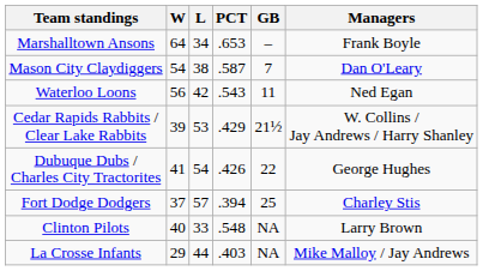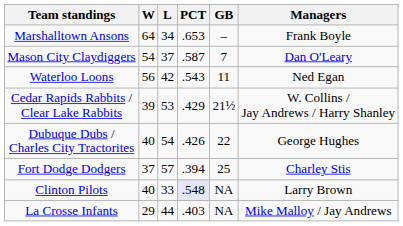 <table class="wikitable" style="text-align:center">
 <tr>
 <th>Team standings</th>
 <th>W</th>
 <th>L</th>
 <th>PCT</th>
 <th>GB</th>
 <th>Managers</th>
 </tr>
 <tr>
 <td><a href='#'>Marshalltown Ansons</a></td>
 <td>64</td>
 <td>34</td>
 <td>.653</td>
 <td>–</td>
 <td>Frank Boyle</td>
 </tr>
 <tr>
 <td><a href='#'>Mason City Claydiggers</a></td>
 <td>54</td>
-<td>38</td>
+<td>37</td>
 <td>.587</td>
 <td>7</td>
 <td><a href='#'>Dan O'Leary</a></td>
 </tr>
 <tr>
 <td><a href='#'>Waterloo Loons</a></td>
 <td>56</td>
 <td>42</td>
 <td>.543</td>
 <td>11</td>
 <td>Ned Egan</td>
 </tr>
 <tr>
 <td><a href='#'>Cedar Rapids Rabbits</a> /<br> <a href='#'>Clear Lake Rabbits</a></td>
 <td>39</td>
 <td>53</td>
 <td>.429</td>
 <td>21½</td>
 <td>W. Collins / <br>Jay Andrews / Harry Shanley</td>
 </tr>
 <tr>
 <td><a href='#'>Dubuque Dubs</a> /<br> <a href='#'>Charles City Tractorites</a></td>
-<td>41</td>
+<td>40</td>
 <td>54</td>
 <td>.426</td>
 <td>22</td>
 <td>George Hughes</td>
 </tr>
 <tr>
 <td><a href='#'>Fort Dodge Dodgers</a></td>
 <td>37</td>
 <td>57</td>
 <td>.394</td>
 <td>25</td>
 <td><a href='#'>Charley Stis</a></td>
 </tr>
 <tr>
 <td><a href='#'>Clinton Pilots</a></td>
 <td>40</td>
 <td>33</td>
-<td>.548</td>
+<td style="background: lavender;">.548</td>
 <td>NA</td>
 <td>Larry Brown</td>
 </tr>
 <tr>
 <td><a href='#'>La Crosse Infants</a></td>
 <td>29</td>
 <td>44</td>
 <td>.403</td>
 <td>NA</td>
 <td><a href='#'>Mike Malloy</a> / Jay Andrews</td>
 </tr>
 </table>
